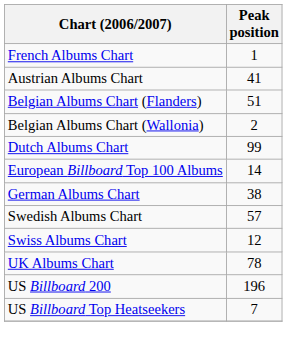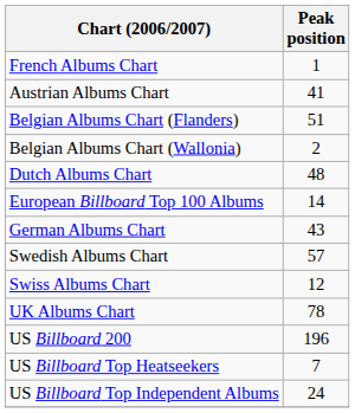 <table class="wikitable sortable">
 <tr>
 <th>Chart (2006/2007)</th>
 <th align="center">Peak<br>position</th>
 </tr>
 <tr>
 <td><a href='#'>French Albums Chart</a></td>
 <td align="center">1</td>
 </tr>
 <tr>
 <td>Austrian Albums Chart</td>
 <td align="center">41</td>
 </tr>
 <tr>
 <td><a href='#'>Belgian Albums Chart</a> (<a href='#'>Flanders</a>)</td>
 <td align="center">51</td>
 </tr>
 <tr>
 <td>Belgian Albums Chart (<a href='#'>Wallonia</a>)</td>
 <td align="center">2</td>
 </tr>
 <tr>
 <td><a href='#'>Dutch Albums Chart</a></td>
-<td align="center">99</td>
+<td align="center">48</td>
 </tr>
 <tr>
 <td><a href='#'>European <em>Billboard</em> Top 100 Albums</a></td>
 <td align="center">14</td>
 </tr>
 <tr>
 <td><a href='#'>German Albums Chart</a></td>
-<td align="center">38</td>
+<td align="center">43</td>
 </tr>
 <tr>
 <td>Swedish Albums Chart</td>
 <td align="center">57</td>
 </tr>
 <tr>
 <td><a href='#'>Swiss Albums Chart</a></td>
 <td align="center">12</td>
 </tr>
 <tr>
 <td><a href='#'>UK Albums Chart</a></td>
 <td align="center">78</td>
 </tr>
 <tr>
 <td>US <a href='#'><em>Billboard</em> 200</a></td>
 <td align="center">196</td>
 </tr>
 <tr>
 <td>US <a href='#'><em>Billboard</em> Top Heatseekers</a></td>
 <td align="center">7</td>
 </tr>
 <tr>
+<td>US <a href='#'><em>Billboard</em> Top Independent Albums</a></td>
+<td align="center">24</td>
+</tr>
+<tr>
 </tr>
 </table>
